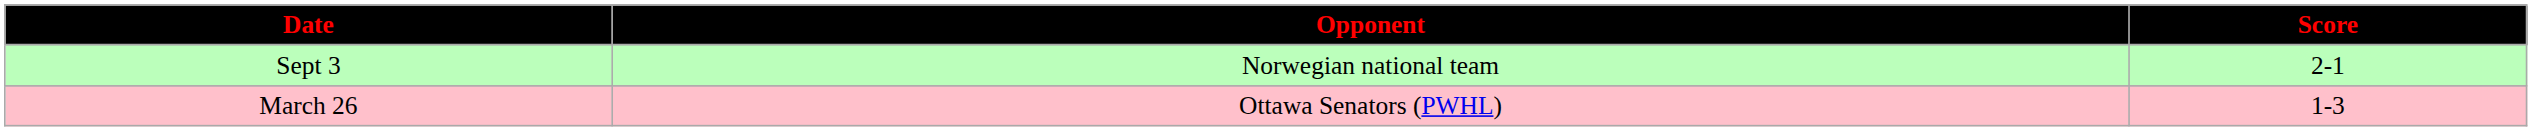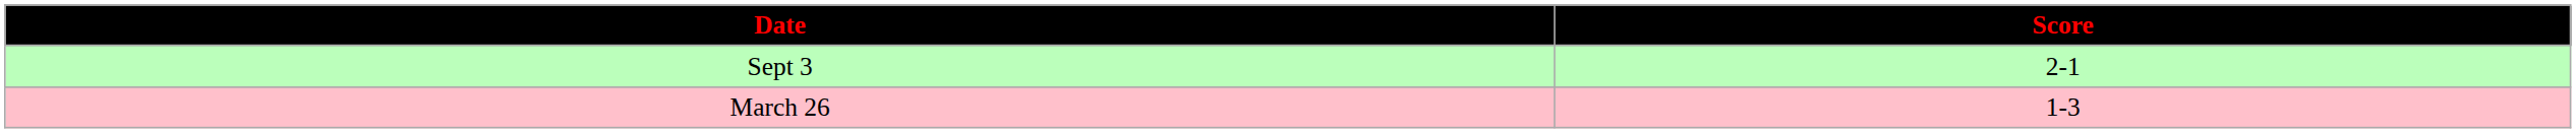 <table class="wikitable" style="width:80%;">
 <tr style="text-align:center; background:black; color:red;">
 <td><strong>Date</strong></td>
-<td><strong>Opponent</strong></td>
 <td><strong>Score</strong></td>
 </tr>
 <tr style="text-align:center; background:#bfb;">
 <td>Sept 3</td>
-<td>Norwegian national team</td>
 <td>2-1</td>
 </tr>
 <tr style="text-align:center; background:pink;">
 <td>March 26</td>
-<td>Ottawa Senators (<a href='#'>PWHL</a>)</td>
 <td>1-3</td>
 </tr>
 </table>
